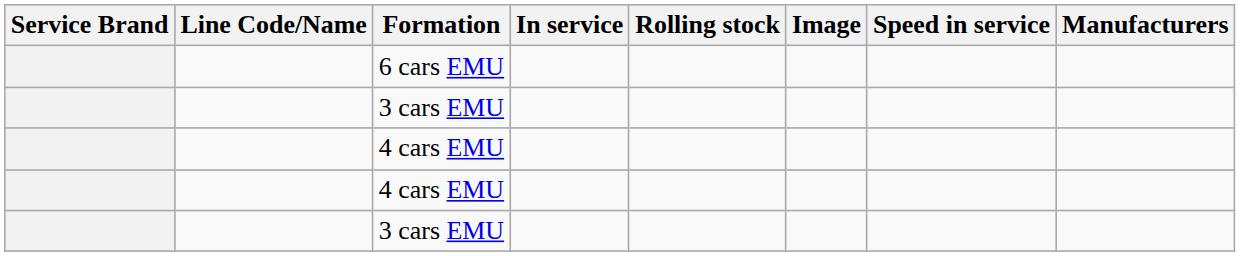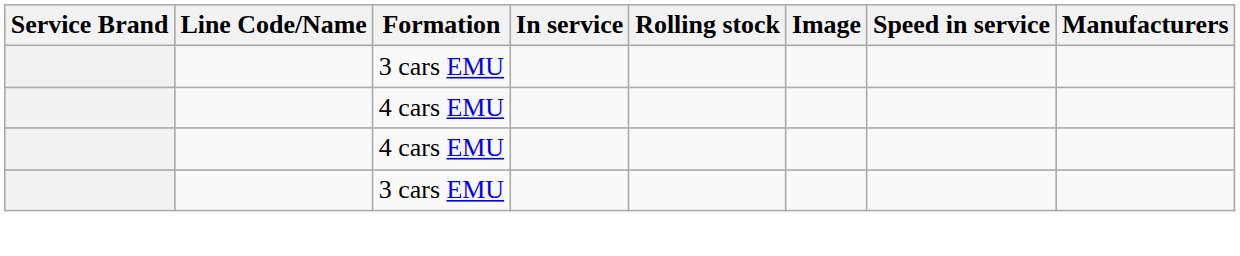 <table class="wikitable" style="text-align:left;" style="font-size: 85%">
 <tr>
 <th>Service Brand</th>
 <th>Line Code/Name</th>
 <th>Formation</th>
 <th>In service</th>
 <th>Rolling stock</th>
 <th>Image</th>
 <th>Speed in service</th>
 <th>Manufacturers</th>
-</tr>
-<tr align=center>
-<th></th>
-<td> </td>
-<td>6 cars <a href='#'>EMU</a></td>
-<td></td>
-<td></td>
-<td></td>
-<td></td>
-<td></td>
 </tr>
 <tr align=center>
 <th></th>
 <td> </td>
 <td>3 cars <a href='#'>EMU</a></td>
 <td></td>
 <td></td>
 <td></td>
 <td></td>
 <td></td>
 </tr>
 <tr align=center>
 <th></th>
 <td></td>
 <td>4 cars <a href='#'>EMU</a></td>
 <td></td>
 <td></td>
 <td></td>
 <td></td>
 <td></td>
 </tr>
 <tr align=center>
 <th></th>
 <td></td>
 <td>4 cars <a href='#'>EMU</a></td>
 <td></td>
 <td></td>
 <td></td>
 <td></td>
 <td></td>
 </tr>
 <tr align=center>
 <th></th>
 <td></td>
 <td>3 cars <a href='#'>EMU</a></td>
 <td></td>
 <td></td>
 <td></td>
 <td></td>
 <td></td>
 </tr>
 </table>
